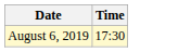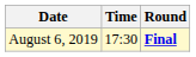 <table class="wikitable">
 <tr>
 <th>Date</th>
 <th>Time</th>
+<th>Round</th>
 </tr>
 <tr style=background:lemonchiffon>
 <td>August 6, 2019</td>
 <td>17:30</td>
+<td><strong><a href='#'>Final</a></strong></td>
 </tr>
 </table>
